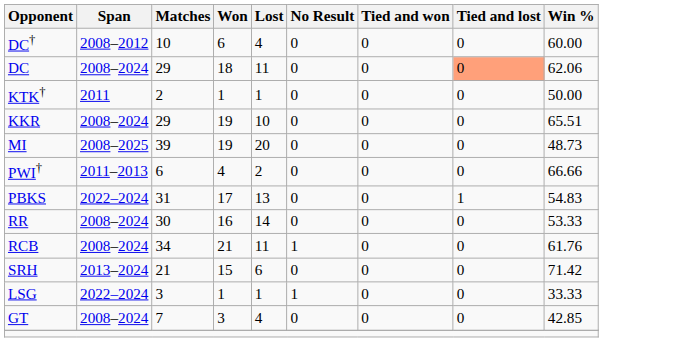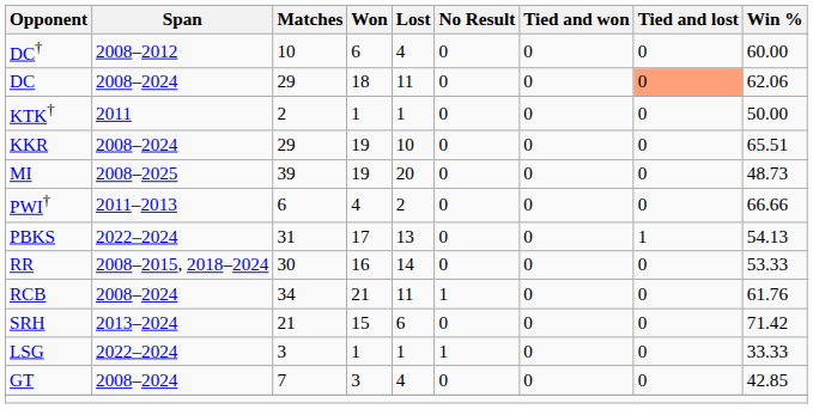 <table class="wikitable">
 <tr>
 <th>Opponent</th>
 <th>Span</th>
 <th>Matches</th>
 <th>Won</th>
 <th>Lost</th>
 <th>No Result</th>
 <th>Tied and won</th>
 <th>Tied and lost</th>
 <th>Win %</th>
 </tr>
 <tr>
 <td style="text-align:left"><a href='#'>DC</a><sup>†</sup></td>
 <td><a href='#'>2008</a>–<a href='#'>2012</a></td>
 <td>10</td>
 <td>6</td>
 <td>4</td>
 <td>0</td>
 <td>0</td>
 <td>0</td>
 <td>60.00</td>
 </tr>
 <tr>
 <td style="text-align:left"><a href='#'>DC</a></td>
 <td><a href='#'>2008</a>–<a href='#'>2024</a></td>
 <td>29</td>
 <td>18</td>
 <td>11</td>
 <td>0</td>
 <td>0</td>
 <td style="background: lightsalmon;">0</td>
 <td>62.06</td>
 </tr>
 <tr>
 <td style="text-align:left"><a href='#'>KTK</a><sup>†</sup></td>
 <td><a href='#'>2011</a></td>
 <td>2</td>
 <td>1</td>
 <td>1</td>
 <td>0</td>
 <td>0</td>
 <td>0</td>
 <td>50.00</td>
 </tr>
 <tr>
 <td style="text-align:left"><a href='#'>KKR</a></td>
 <td><a href='#'>2008</a>–<a href='#'>2024</a></td>
 <td>29</td>
 <td>19</td>
 <td>10</td>
 <td>0</td>
 <td>0</td>
 <td>0</td>
 <td>65.51</td>
 </tr>
 <tr>
 <td style="text-align:left"><a href='#'>MI</a></td>
 <td><a href='#'>2008</a>–<a href='#'>2025</a></td>
 <td>39</td>
 <td>19</td>
 <td>20</td>
 <td>0</td>
 <td>0</td>
 <td>0</td>
 <td>48.73</td>
 </tr>
 <tr>
 <td style="text-align:left"><a href='#'>PWI</a><sup>†</sup></td>
 <td><a href='#'>2011</a>–<a href='#'>2013</a></td>
 <td>6</td>
 <td>4</td>
 <td>2</td>
 <td>0</td>
 <td>0</td>
 <td>0</td>
 <td>66.66</td>
 </tr>
 <tr>
 <td style="text-align:left"><a href='#'>PBKS</a></td>
 <td><a href='#'>2022–</a><a href='#'>2024</a></td>
 <td>31</td>
 <td>17</td>
 <td>13</td>
 <td>0</td>
 <td>0</td>
 <td>1</td>
-<td>54.83</td>
+<td>54.13</td>
 </tr>
 <tr>
 <td style="text-align:left"><a href='#'>RR</a></td>
-<td><a href='#'>2008</a>–<a href='#'>2024</a></td>
+<td><a href='#'>2008</a>–<a href='#'>2015</a>, <a href='#'>2018</a>–<a href='#'>2024</a></td>
 <td>30</td>
 <td>16</td>
 <td>14</td>
 <td>0</td>
 <td>0</td>
 <td>0</td>
 <td>53.33</td>
 </tr>
 <tr>
 <td style="text-align:left"><a href='#'>RCB</a></td>
 <td><a href='#'>2008</a>–<a href='#'>2024</a></td>
 <td>34</td>
 <td>21</td>
 <td>11</td>
 <td>1</td>
 <td>0</td>
 <td>0</td>
 <td>61.76</td>
 </tr>
 <tr>
 <td style="text-align:left"><a href='#'>SRH</a></td>
 <td><a href='#'>2013</a>–<a href='#'>2024</a></td>
 <td>21</td>
 <td>15</td>
 <td>6</td>
 <td>0</td>
 <td>0</td>
 <td>0</td>
 <td>71.42</td>
 </tr>
 <tr>
 <td><a href='#'>LSG</a></td>
 <td><a href='#'>2022–</a><a href='#'>2024</a></td>
 <td>3</td>
 <td>1</td>
 <td>1</td>
 <td>1</td>
 <td>0</td>
 <td>0</td>
 <td>33.33</td>
 </tr>
 <tr>
 <td><a href='#'>GT</a></td>
 <td><a href='#'>2008</a>–<a href='#'>2024</a></td>
 <td>7</td>
 <td>3</td>
 <td>4</td>
 <td>0</td>
 <td>0</td>
 <td>0</td>
 <td>42.85</td>
 </tr>
 <tr>
 </tr>
 <tr class=sortbottom>
 <td colspan=9></td>
 </tr>
 </table>
